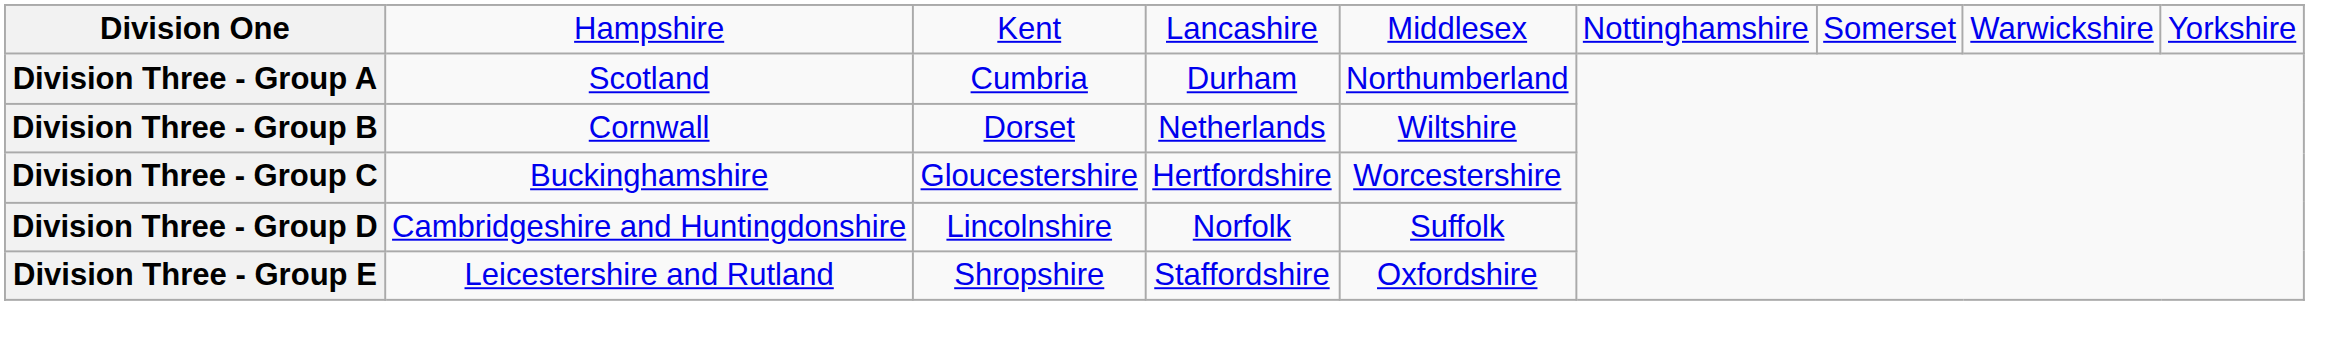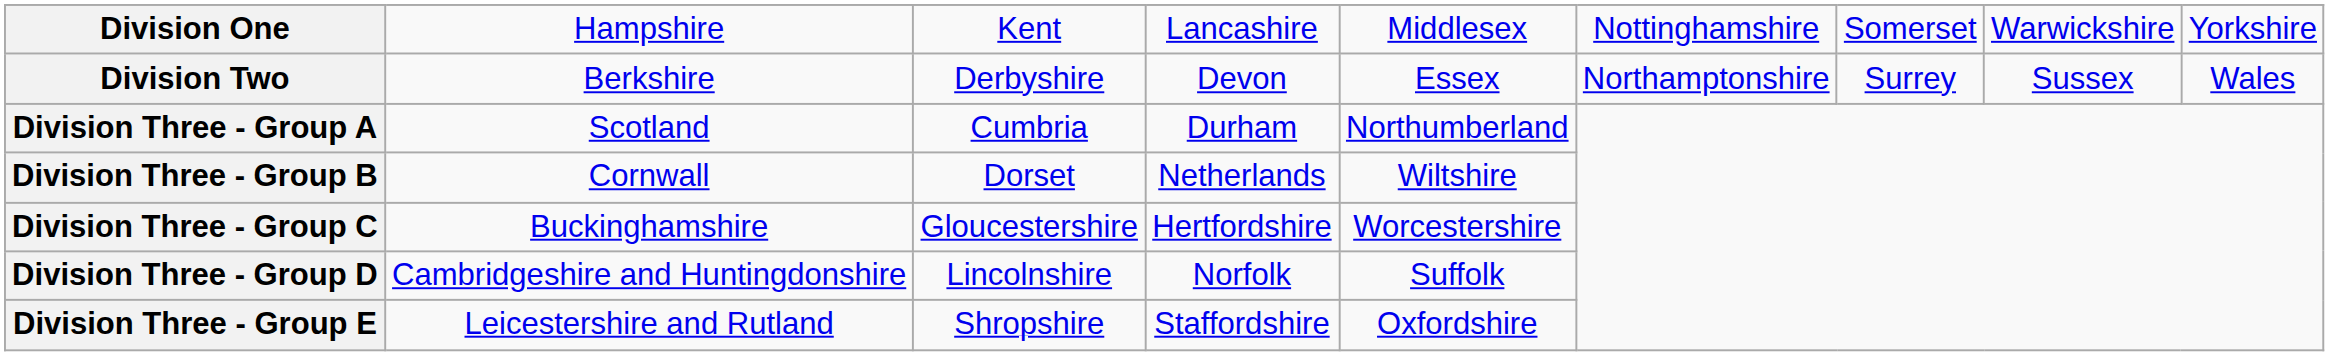 <table class="wikitable" style="text-align: center" style="font-size: 95%; border: 1px #aaaaaa solid; border-collapse: collapse; clear:center;">
 <tr>
 <th>Division One</th>
 <td><a href='#'>Hampshire</a></td>
 <td><a href='#'>Kent</a></td>
 <td><a href='#'>Lancashire</a></td>
 <td><a href='#'>Middlesex</a></td>
 <td><a href='#'>Nottinghamshire</a></td>
 <td><a href='#'>Somerset</a></td>
 <td><a href='#'>Warwickshire</a></td>
 <td><a href='#'>Yorkshire</a></td>
+</tr>
+<tr>
+<th>Division Two</th>
+<td><a href='#'>Berkshire</a></td>
+<td><a href='#'>Derbyshire</a></td>
+<td><a href='#'>Devon</a></td>
+<td><a href='#'>Essex</a></td>
+<td><a href='#'>Northamptonshire</a></td>
+<td><a href='#'>Surrey</a></td>
+<td><a href='#'>Sussex</a></td>
+<td><a href='#'>Wales</a></td>
 </tr>
 <tr>
 <th>Division Three - Group A</th>
 <td><a href='#'>Scotland</a></td>
 <td><a href='#'>Cumbria</a></td>
 <td><a href='#'>Durham</a></td>
 <td><a href='#'>Northumberland</a></td>
 </tr>
 <tr>
 <th>Division Three - Group B</th>
 <td><a href='#'>Cornwall</a></td>
 <td><a href='#'>Dorset</a></td>
 <td><a href='#'>Netherlands</a></td>
 <td><a href='#'>Wiltshire</a></td>
 </tr>
 <tr>
 <th>Division Three - Group C</th>
 <td><a href='#'>Buckinghamshire</a></td>
 <td><a href='#'>Gloucestershire</a></td>
 <td><a href='#'>Hertfordshire</a></td>
 <td><a href='#'>Worcestershire</a></td>
 </tr>
 <tr>
 <th>Division Three - Group D</th>
 <td><a href='#'>Cambridgeshire and Huntingdonshire</a></td>
 <td><a href='#'>Lincolnshire</a></td>
 <td><a href='#'>Norfolk</a></td>
 <td><a href='#'>Suffolk</a></td>
 </tr>
 <tr>
 <th>Division Three - Group E</th>
 <td><a href='#'>Leicestershire and Rutland</a></td>
 <td><a href='#'>Shropshire</a></td>
 <td><a href='#'>Staffordshire</a></td>
 <td><a href='#'>Oxfordshire</a></td>
 </tr>
 </table>
